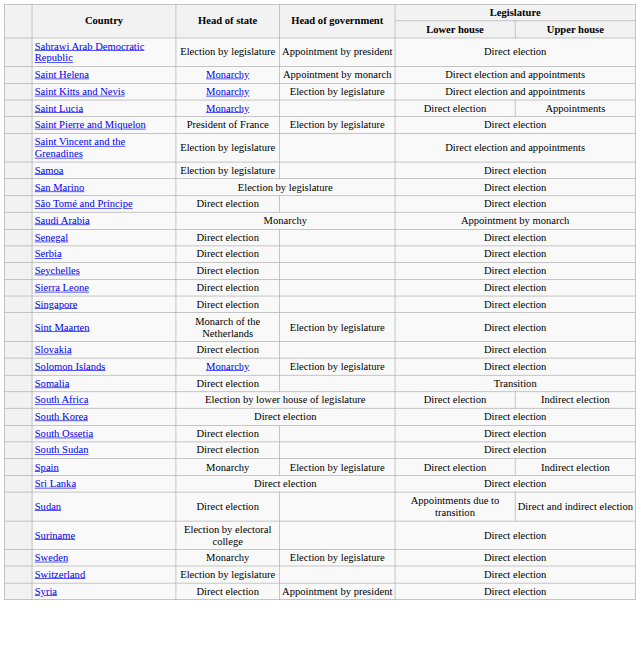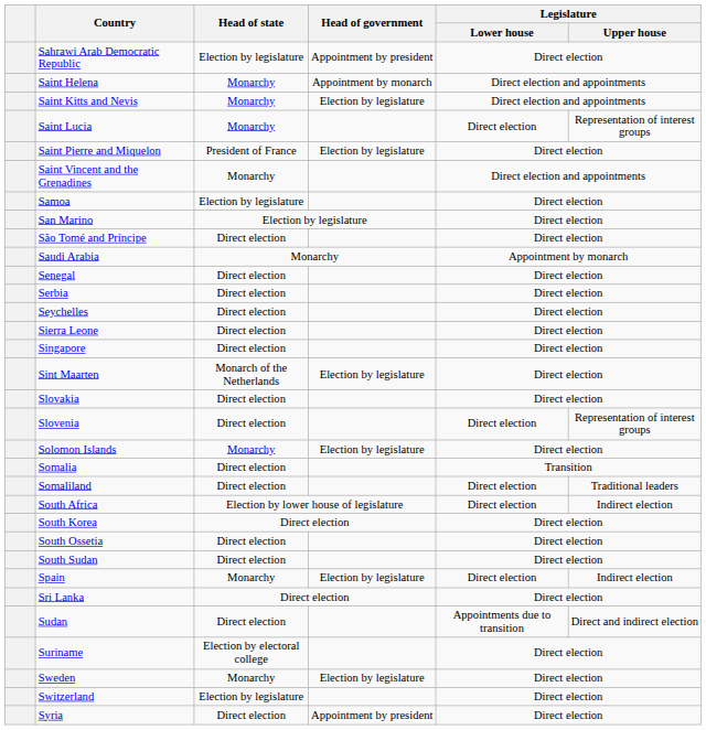 <table class="wikitable" style="text-align:center">
 <tr>
 <th width=35 rowspan=2></th>
 <th width=210 rowspan=2>Country</th>
 <th width=150 rowspan=2>Head of state</th>
 <th rowspan="2">Head of government</th>
 <th colspan=2>Legislature</th>
 </tr>
 <tr>
 <th width=175>Lower house</th>
 <th width=175>Upper house</th>
 </tr>
 <tr>
 <th></th>
 <td style="text-align:left"><a href='#'>Sahrawi Arab Democratic Republic</a></td>
 <td>Election by legislature</td>
 <td>Appointment by president</td>
 <td colspan=2>Direct election</td>
 </tr>
 <tr>
 <th></th>
 <td style="text-align:left"><a href='#'>Saint Helena</a></td>
 <td><a href='#'>Monarchy</a></td>
 <td>Appointment by monarch</td>
 <td colspan=2>Direct election and appointments</td>
 </tr>
 <tr>
 <th></th>
 <td style="text-align:left"><a href='#'>Saint Kitts and Nevis</a></td>
 <td><a href='#'>Monarchy</a></td>
 <td>Election by legislature</td>
 <td colspan=2>Direct election and appointments</td>
 </tr>
 <tr>
 <th></th>
 <td style="text-align:left"><a href='#'>Saint Lucia</a></td>
 <td><a href='#'>Monarchy</a></td>
 <td></td>
 <td>Direct election</td>
-<td>Appointments</td>
+<td>Representation of interest groups</td>
 </tr>
 <tr>
 <th></th>
 <td style="text-align:left"><a href='#'>Saint Pierre and Miquelon</a></td>
 <td>President of France</td>
 <td>Election by legislature</td>
 <td colspan=2>Direct election</td>
 </tr>
 <tr>
 <th></th>
 <td style="text-align:left"><a href='#'>Saint Vincent and the Grenadines</a></td>
-<td>Election by legislature</td>
+<td>Monarchy</td>
 <td></td>
 <td colspan=2>Direct election and appointments</td>
 </tr>
 <tr>
 <th></th>
 <td style="text-align:left"><a href='#'>Samoa</a></td>
 <td>Election by legislature</td>
 <td></td>
 <td colspan=2>Direct election</td>
 </tr>
 <tr>
 <th></th>
 <td style="text-align:left"><a href='#'>San Marino</a></td>
 <td colspan="2">Election by legislature</td>
 <td colspan=2>Direct election</td>
 </tr>
 <tr>
 <th></th>
 <td style="text-align:left"><a href='#'>São Tomé and Príncipe</a></td>
 <td>Direct election</td>
 <td></td>
 <td colspan=2>Direct election</td>
 </tr>
 <tr>
 <th></th>
 <td style="text-align:left"><a href='#'>Saudi Arabia</a></td>
 <td colspan=2>Monarchy</td>
 <td colspan=2>Appointment by monarch</td>
 </tr>
 <tr>
 <th></th>
 <td style="text-align:left"><a href='#'>Senegal</a></td>
 <td>Direct election</td>
 <td></td>
 <td colspan=2>Direct election</td>
 </tr>
 <tr>
 <th></th>
 <td style="text-align:left"><a href='#'>Serbia</a></td>
 <td>Direct election</td>
 <td></td>
 <td colspan=2>Direct election</td>
 </tr>
 <tr>
 <th></th>
 <td style="text-align:left"><a href='#'>Seychelles</a></td>
 <td>Direct election</td>
 <td></td>
 <td colspan=2>Direct election</td>
 </tr>
 <tr>
 <th></th>
 <td style="text-align:left"><a href='#'>Sierra Leone</a></td>
 <td>Direct election</td>
 <td></td>
 <td colspan=2>Direct election</td>
 </tr>
 <tr>
 <th></th>
 <td style="text-align:left"><a href='#'>Singapore</a></td>
 <td>Direct election</td>
 <td></td>
 <td colspan=2>Direct election</td>
 </tr>
 <tr>
 <th></th>
 <td style="text-align:left"><a href='#'>Sint Maarten</a></td>
 <td>Monarch of the Netherlands</td>
 <td>Election by legislature</td>
 <td colspan=2>Direct election</td>
 </tr>
 <tr>
 <th></th>
 <td style="text-align:left"><a href='#'>Slovakia</a></td>
 <td>Direct election</td>
 <td></td>
 <td colspan=2>Direct election</td>
 </tr>
 <tr>
 <th></th>
+<td style="text-align:left"><a href='#'>Slovenia</a></td>
+<td>Direct election</td>
+<td></td>
+<td>Direct election</td>
+<td>Representation of interest groups</td>
+</tr>
+<tr>
+<th></th>
 <td style="text-align:left"><a href='#'>Solomon Islands</a></td>
 <td><a href='#'>Monarchy</a></td>
 <td>Election by legislature</td>
 <td colspan=2>Direct election</td>
 </tr>
 <tr>
 <th></th>
 <td style="text-align:left"><a href='#'>Somalia</a></td>
 <td>Direct election</td>
 <td></td>
 <td colspan=2>Transition</td>
+</tr>
+<tr>
+<th></th>
+<td style="text-align:left"><a href='#'>Somaliland</a></td>
+<td>Direct election</td>
+<td></td>
+<td>Direct election</td>
+<td>Traditional leaders</td>
 </tr>
 <tr>
 <th></th>
 <td style="text-align:left"><a href='#'>South Africa</a></td>
 <td colspan="2">Election by lower house of legislature</td>
 <td>Direct election</td>
 <td>Indirect election</td>
 </tr>
 <tr>
 <th></th>
 <td style="text-align:left"><a href='#'>South Korea</a></td>
 <td colspan=2>Direct election</td>
 <td colspan=2>Direct election</td>
 </tr>
 <tr>
 <th></th>
 <td style="text-align:left"><a href='#'>South Ossetia</a></td>
 <td>Direct election</td>
 <td></td>
 <td colspan=2>Direct election</td>
 </tr>
 <tr>
 <th></th>
 <td style="text-align:left"><a href='#'>South Sudan</a></td>
 <td>Direct election</td>
 <td></td>
 <td colspan=2>Direct election</td>
 </tr>
 <tr>
 <th></th>
 <td style="text-align:left"><a href='#'>Spain</a></td>
 <td>Monarchy</td>
 <td>Election by legislature</td>
 <td>Direct election</td>
 <td>Indirect election</td>
 </tr>
 <tr>
 <th></th>
 <td style="text-align:left"><a href='#'>Sri Lanka</a></td>
 <td colspan="2">Direct election</td>
 <td colspan=2>Direct election</td>
 </tr>
 <tr>
 <th></th>
 <td style="text-align:left"><a href='#'>Sudan</a></td>
 <td>Direct election</td>
 <td></td>
 <td>Appointments due to transition</td>
 <td>Direct and indirect election</td>
 </tr>
 <tr>
 <th></th>
 <td style="text-align:left"><a href='#'>Suriname</a></td>
 <td>Election by electoral college</td>
 <td></td>
 <td colspan=2>Direct election</td>
 </tr>
 <tr>
 <th></th>
 <td style="text-align:left"><a href='#'>Sweden</a></td>
 <td>Monarchy</td>
 <td>Election by legislature</td>
 <td colspan=2>Direct election</td>
 </tr>
 <tr>
 <th></th>
 <td style="text-align:left"><a href='#'>Switzerland</a></td>
 <td>Election by legislature</td>
 <td></td>
 <td colspan=2>Direct election</td>
 </tr>
 <tr>
 <th></th>
 <td style="text-align:left"><a href='#'>Syria</a></td>
 <td>Direct election</td>
 <td>Appointment by president</td>
 <td colspan=2>Direct election</td>
 </tr>
 </table>
